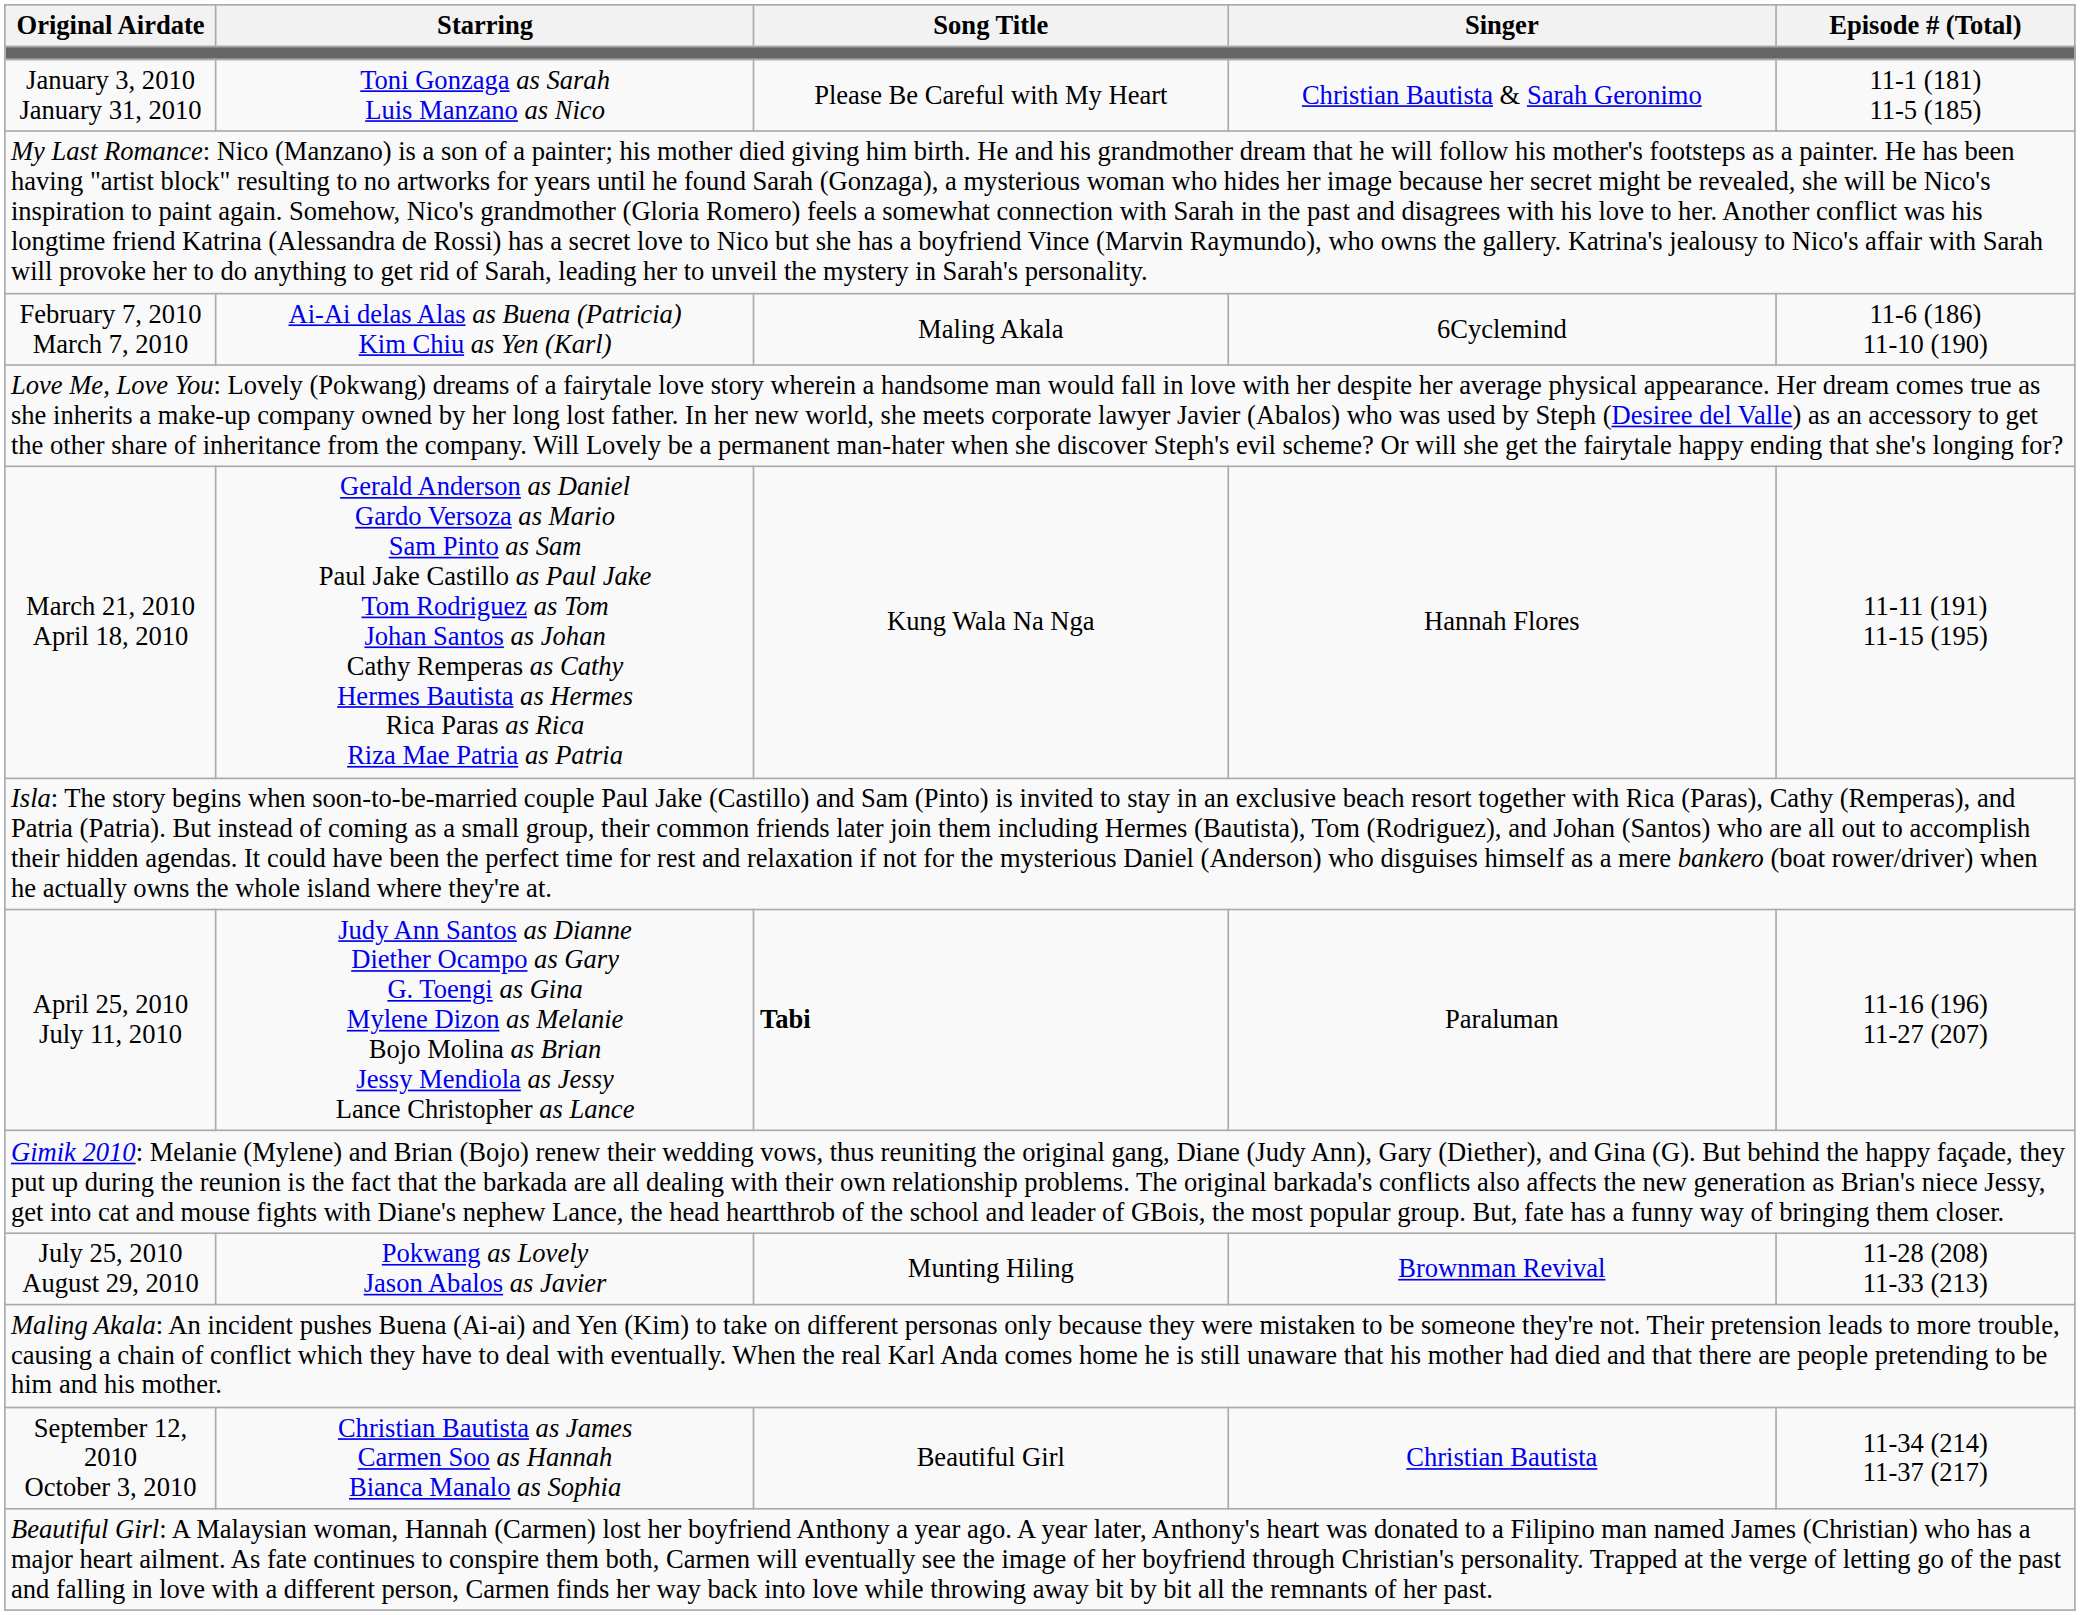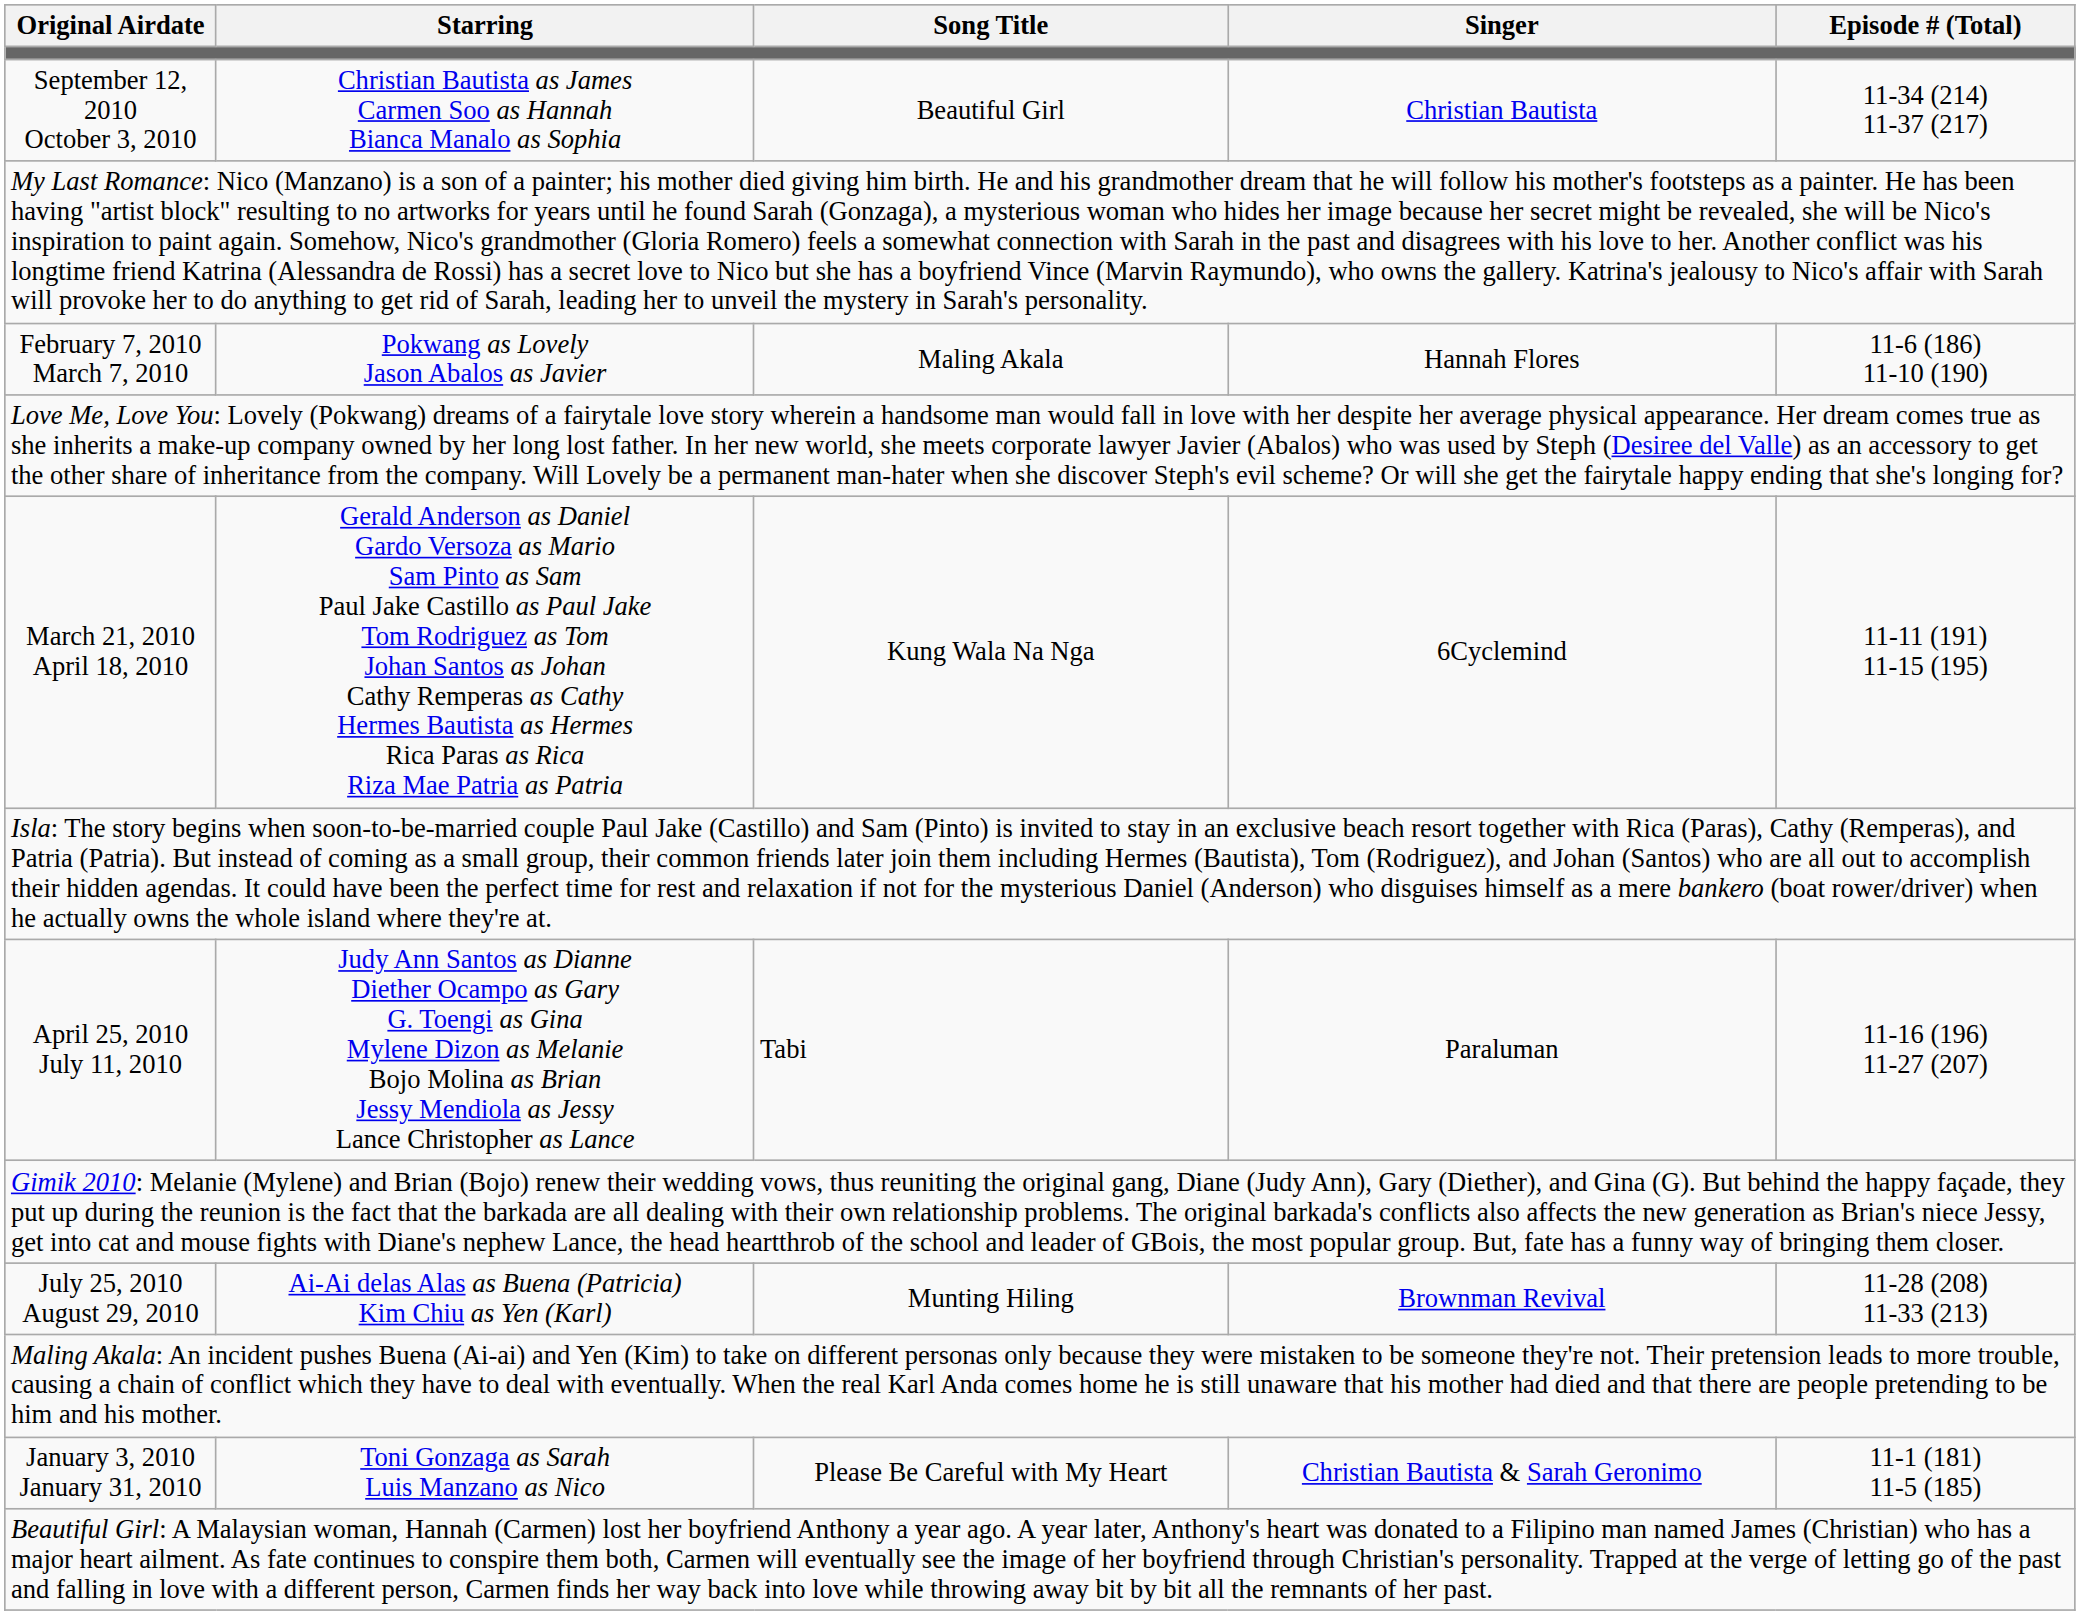 <table class="wikitable">
 <tr>
 <th width=120px>Original Airdate</th>
 <th>Starring</th>
 <th>Song Title</th>
 <th>Singer</th>
 <th>Episode # (Total)</th>
 </tr>
 <tr bgcolor="#666">
 <td colspan="5"></td>
 </tr>
 <tr>
-<td align="center">January 3, 2010 <br> January 31, 2010</td>
-<td align="center"><a href='#'>Toni Gonzaga</a> <em>as Sarah</em> <br> <a href='#'>Luis Manzano</a> <em>as Nico</em></td>
-<td align="center">Please Be Careful with My Heart</td>
-<td align="center"><a href='#'>Christian Bautista</a> & <a href='#'>Sarah Geronimo</a></td>
-<td align="center">11-1 (181) <br> 11-5 (185)</td>
+<td align="center">September 12, 2010 <br> October 3, 2010</td>
+<td align="center"><a href='#'>Christian Bautista</a> <em>as James</em> <br> <a href='#'>Carmen Soo</a> <em>as Hannah</em> <br> <a href='#'>Bianca Manalo</a> <em>as Sophia</em></td>
+<td align="center">Beautiful Girl</td>
+<td align="center"><a href='#'>Christian Bautista</a></td>
+<td align="center">11-34 (214) <br> 11-37 (217)</td>
 </tr>
 <tr>
 <td colspan="5"><em>My Last Romance</em>: Nico (Manzano) is a son of a painter; his mother died giving him birth. He and his grandmother dream that he will follow his mother's footsteps as a painter. He has been having "artist block" resulting to no artworks for years until he found Sarah (Gonzaga), a mysterious woman who hides her image because her secret might be revealed, she will be Nico's inspiration to paint again. Somehow, Nico's grandmother (Gloria Romero) feels a somewhat connection with Sarah in the past and disagrees with his love to her. Another conflict was his longtime friend Katrina (Alessandra de Rossi) has a secret love to Nico but she has a boyfriend Vince (Marvin Raymundo), who owns the gallery. Katrina's jealousy to Nico's affair with Sarah will provoke her to do anything to get rid of Sarah, leading her to unveil the mystery in Sarah's personality.</td>
 </tr>
 <tr>
 <td align="center">February 7, 2010 <br> March 7, 2010</td>
-<td align="center"><a href='#'>Ai-Ai delas Alas</a> <em>as Buena (Patricia)</em> <br> <a href='#'>Kim Chiu</a> <em>as Yen (Karl)</em></td>
+<td align="center"><a href='#'>Pokwang</a> <em>as Lovely </em> <br> <a href='#'>Jason Abalos</a> <em>as Javier</em></td>
 <td align="center">Maling Akala</td>
-<td align="center">6Cyclemind</td>
+<td align="center">Hannah Flores</td>
 <td align="center">11-6 (186) <br> 11-10 (190)</td>
 </tr>
 <tr>
 <td colspan="5"><em>Love Me, Love You</em>: Lovely (Pokwang) dreams of a fairytale love story wherein a handsome man would fall in love with her despite her average physical appearance. Her dream comes true as she inherits a make-up company owned by her long lost father. In her new world, she meets corporate lawyer Javier (Abalos) who was used by Steph (<a href='#'>Desiree del Valle</a>) as an accessory to get the other share of inheritance from the company. Will Lovely be a permanent man-hater when she discover Steph's evil scheme? Or will she get the fairytale happy ending that she's longing for?</td>
 </tr>
 <tr>
 <td align="center">March 21, 2010 <br> April 18, 2010 <br></td>
 <td align="center"><a href='#'>Gerald Anderson</a> <em>as Daniel</em> <br> <a href='#'>Gardo Versoza</a> <em>as Mario</em> <br> <a href='#'>Sam Pinto</a> <em>as Sam</em> <br> Paul Jake Castillo <em>as Paul Jake</em><br> <a href='#'>Tom Rodriguez</a> <em>as Tom</em><br> <a href='#'>Johan Santos</a> <em>as Johan</em><br> Cathy Remperas <em>as Cathy</em><br>  <a href='#'>Hermes Bautista</a> <em>as Hermes</em><br> Rica Paras <em>as Rica</em><br> <a href='#'>Riza Mae Patria</a> <em>as Patria</em></td>
 <td align="center">Kung Wala Na Nga</td>
-<td align="center">Hannah Flores</td>
+<td align="center">6Cyclemind</td>
 <td align="center">11-11 (191) <br> 11-15 (195)</td>
 </tr>
 <tr>
 <td colspan="5"><em>Isla</em>: The story begins when soon-to-be-married couple Paul Jake (Castillo) and Sam (Pinto) is invited to stay in an exclusive beach resort together with Rica (Paras), Cathy (Remperas), and Patria (Patria). But instead of coming as a small group, their common friends later join them including Hermes (Bautista), Tom (Rodriguez), and Johan (Santos) who are all out to accomplish their hidden agendas. It could have been the perfect time for rest and relaxation if not for the mysterious Daniel (Anderson) who disguises himself as a mere <em>bankero</em> (boat rower/driver) when he actually owns the whole island where they're at.</td>
 </tr>
 <tr>
 <td align="center">April 25, 2010 <br> July 11, 2010</td>
 <td align="center"><a href='#'>Judy Ann Santos</a> <em>as Dianne</em> <br> <a href='#'>Diether Ocampo</a> <em>as Gary</em> <br> <a href='#'>G. Toengi</a> <em>as Gina</em> <br> <a href='#'>Mylene Dizon</a> <em>as Melanie</em> <br> Bojo Molina <em>as Brian</em> <br> <a href='#'>Jessy Mendiola</a> <em>as Jessy</em> <br> Lance Christopher <em>as Lance</em></td>
-<td><strong>Tabi</strong></td>
+<td>Tabi</td>
 <td align="center">Paraluman</td>
 <td align="center">11-16 (196) <br> 11-27 (207)</td>
 </tr>
 <tr>
 <td colspan="5"><em><a href='#'>Gimik 2010</a></em>: Melanie (Mylene) and Brian (Bojo) renew their wedding vows, thus reuniting the original gang, Diane (Judy Ann), Gary (Diether), and Gina (G). But behind the happy façade, they put up during the reunion is the fact that the barkada are all dealing with their own relationship problems. The original barkada's conflicts also affects the new generation as Brian's niece Jessy, get into cat and mouse fights with Diane's nephew Lance, the head heartthrob of the school and leader of GBois, the most popular group. But, fate has a funny way of bringing them closer.</td>
 </tr>
 <tr>
 <td align="center">July 25, 2010 <br> August 29, 2010</td>
-<td align="center"><a href='#'>Pokwang</a> <em>as Lovely </em> <br> <a href='#'>Jason Abalos</a> <em>as Javier</em></td>
+<td align="center"><a href='#'>Ai-Ai delas Alas</a> <em>as Buena (Patricia)</em> <br> <a href='#'>Kim Chiu</a> <em>as Yen (Karl)</em></td>
 <td align="center">Munting Hiling</td>
 <td align="center"><a href='#'>Brownman Revival</a></td>
 <td align="center">11-28 (208) <br> 11-33 (213)</td>
 </tr>
 <tr>
 <td colspan="5"><em>Maling Akala</em>: An incident pushes Buena (Ai-ai) and Yen (Kim) to take on different personas only because they were mistaken to be someone they're not. Their pretension leads to more trouble, causing a chain of conflict which they have to deal with eventually. When the real Karl Anda comes home he is still unaware that his mother had died and that there are people pretending to be him and his mother.</td>
 </tr>
 <tr>
-<td align="center">September 12, 2010 <br> October 3, 2010</td>
-<td align="center"><a href='#'>Christian Bautista</a> <em>as James</em> <br> <a href='#'>Carmen Soo</a> <em>as Hannah</em> <br> <a href='#'>Bianca Manalo</a> <em>as Sophia</em></td>
-<td align="center">Beautiful Girl</td>
-<td align="center"><a href='#'>Christian Bautista</a></td>
-<td align="center">11-34 (214) <br> 11-37 (217)</td>
+<td align="center">January 3, 2010 <br> January 31, 2010</td>
+<td align="center"><a href='#'>Toni Gonzaga</a> <em>as Sarah</em> <br> <a href='#'>Luis Manzano</a> <em>as Nico</em></td>
+<td align="center">Please Be Careful with My Heart</td>
+<td align="center"><a href='#'>Christian Bautista</a> & <a href='#'>Sarah Geronimo</a></td>
+<td align="center">11-1 (181) <br> 11-5 (185)</td>
 </tr>
 <tr>
 <td colspan="5"><em>Beautiful Girl</em>:  A Malaysian woman, Hannah (Carmen) lost her boyfriend Anthony a year ago. A year later, Anthony's heart was donated to a Filipino man named James (Christian) who has a major heart ailment. As fate continues to conspire them both, Carmen will eventually see the image of her boyfriend through Christian's personality. Trapped at the verge of letting go of the past and falling in love with a different person, Carmen finds her way back into love while throwing away bit by bit all the remnants of her past.</td>
 </tr>
 </table>
